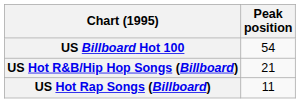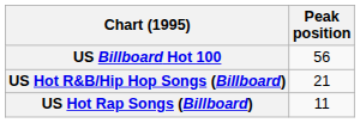 <table class="wikitable sortable plainrowheaders" style="text-align:center;">
 <tr>
 <th scope="col">Chart (1995)</th>
 <th scope="col">Peak<br>position</th>
 </tr>
 <tr>
 <th scope="row">US <a href='#'><em>Billboard</em> Hot 100</a></th>
-<td>54</td>
+<td>56</td>
 </tr>
 <tr>
 <th scope="row">US <a href='#'>Hot R&B/Hip Hop Songs</a> (<em><a href='#'>Billboard</a></em>)</th>
 <td>21</td>
 </tr>
 <tr>
 <th scope="row">US <a href='#'>Hot Rap Songs</a> (<em><a href='#'>Billboard</a></em>)</th>
 <td>11</td>
 </tr>
 </table>
